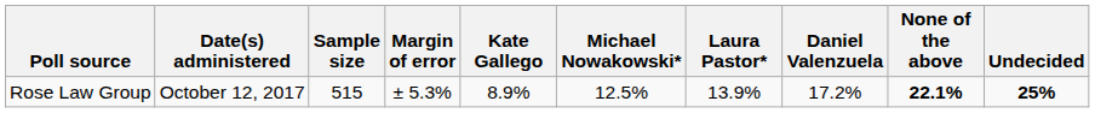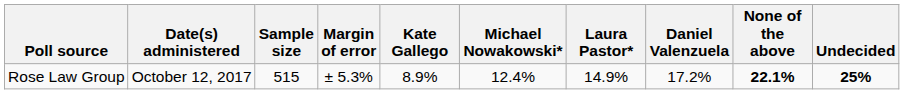 <table class="wikitable" style="text-align:center">
 <tr valign=bottom>
 <th>Poll source</th>
 <th>Date(s)<br>administered</th>
 <th>Sample<br>size</th>
 <th>Margin<br>of error</th>
 <th style="width:75px;">Kate<br>Gallego</th>
 <th style="width:75px;">Michael<br>Nowakowski*</th>
 <th style="width:75px;">Laura<br>Pastor*</th>
 <th style="width:75px;">Daniel<br>Valenzuela</th>
 <th style="width:75px;">None of the<br>above</th>
 <th style="width:75px;">Undecided</th>
 </tr>
 <tr>
 <td align=left>Rose Law Group</td>
 <td>October 12, 2017</td>
 <td>515</td>
 <td>± 5.3%</td>
 <td>8.9%</td>
-<td>12.5%</td>
-<td>13.9%</td>
+<td>12.4%</td>
+<td>14.9%</td>
 <td>17.2%</td>
 <td><strong>22.1%</strong></td>
 <td><strong>25%</strong></td>
 </tr>
 </table>
